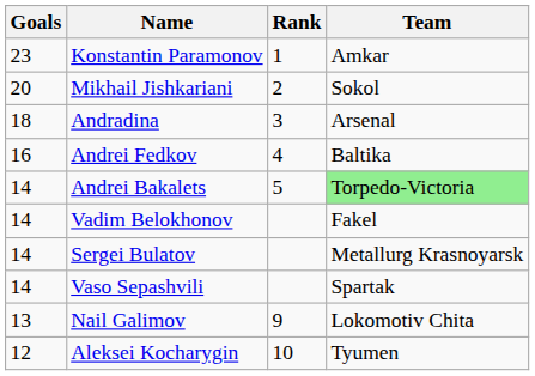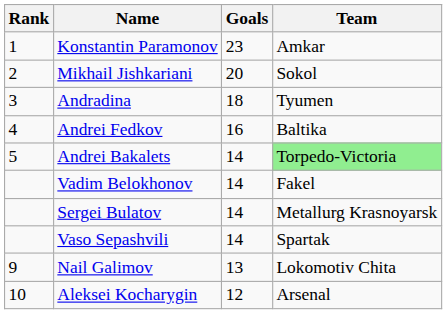 <table class="wikitable">
 <tr>
+<th>Rank</th>
+<th>Name</th>
 <th>Goals</th>
-<th>Name</th>
-<th>Rank</th>
 <th>Team</th>
 </tr>
 <tr>
+<td>1</td>
+<td><a href='#'>Konstantin Paramonov</a></td>
 <td>23</td>
-<td><a href='#'>Konstantin Paramonov</a></td>
-<td>1</td>
 <td>Amkar</td>
 </tr>
 <tr>
+<td>2</td>
+<td><a href='#'>Mikhail Jishkariani</a></td>
 <td>20</td>
-<td><a href='#'>Mikhail Jishkariani</a></td>
-<td>2</td>
 <td>Sokol</td>
 </tr>
 <tr>
+<td>3</td>
+<td><a href='#'>Andradina</a></td>
 <td>18</td>
-<td><a href='#'>Andradina</a></td>
-<td>3</td>
-<td>Arsenal</td>
+<td>Tyumen</td>
 </tr>
 <tr>
+<td>4</td>
+<td><a href='#'>Andrei Fedkov</a></td>
 <td>16</td>
-<td><a href='#'>Andrei Fedkov</a></td>
-<td>4</td>
 <td>Baltika</td>
 </tr>
 <tr>
+<td>5</td>
+<td><a href='#'>Andrei Bakalets</a></td>
 <td>14</td>
-<td><a href='#'>Andrei Bakalets</a></td>
-<td>5</td>
 <td style="background: lightgreen;">Torpedo-Victoria</td>
 </tr>
 <tr>
+<td></td>
+<td><a href='#'>Vadim Belokhonov</a></td>
 <td>14</td>
-<td><a href='#'>Vadim Belokhonov</a></td>
-<td></td>
 <td>Fakel</td>
 </tr>
 <tr>
+<td></td>
+<td><a href='#'>Sergei Bulatov</a></td>
 <td>14</td>
-<td><a href='#'>Sergei Bulatov</a></td>
-<td></td>
 <td>Metallurg Krasnoyarsk</td>
 </tr>
 <tr>
+<td></td>
+<td><a href='#'>Vaso Sepashvili</a></td>
 <td>14</td>
-<td><a href='#'>Vaso Sepashvili</a></td>
-<td></td>
 <td>Spartak</td>
 </tr>
 <tr>
+<td>9</td>
+<td><a href='#'>Nail Galimov</a></td>
 <td>13</td>
-<td><a href='#'>Nail Galimov</a></td>
-<td>9</td>
 <td>Lokomotiv Chita</td>
 </tr>
 <tr>
+<td>10</td>
+<td><a href='#'>Aleksei Kocharygin</a></td>
 <td>12</td>
-<td><a href='#'>Aleksei Kocharygin</a></td>
-<td>10</td>
-<td>Tyumen</td>
+<td>Arsenal</td>
 </tr>
 </table>
